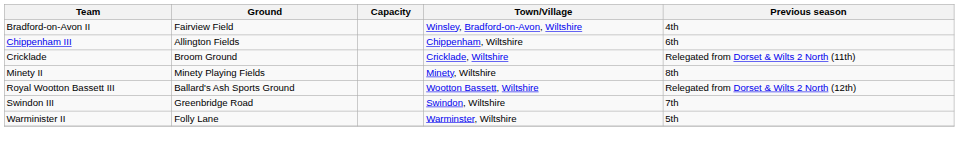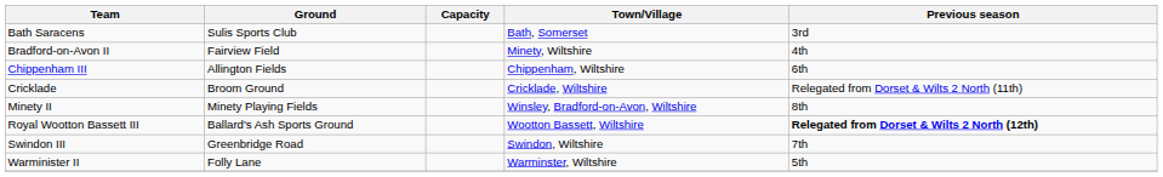 <table class="wikitable sortable" width=100%>
 <tr>
 <th>Team</th>
 <th>Ground</th>
 <th>Capacity</th>
 <th>Town/Village</th>
 <th>Previous season</th>
 </tr>
 <tr>
+<td>Bath Saracens</td>
+<td>Sulis Sports Club</td>
+<td></td>
+<td><a href='#'>Bath</a>, <a href='#'>Somerset</a></td>
+<td>3rd</td>
+</tr>
+<tr>
 <td>Bradford-on-Avon II</td>
 <td>Fairview Field</td>
 <td></td>
-<td><a href='#'>Winsley</a>, <a href='#'>Bradford-on-Avon</a>, <a href='#'>Wiltshire</a></td>
+<td><a href='#'>Minety</a>, Wiltshire</td>
 <td>4th</td>
 </tr>
 <tr>
 <td><a href='#'>Chippenham III</a></td>
 <td>Allington Fields</td>
 <td></td>
 <td><a href='#'>Chippenham</a>, Wiltshire</td>
 <td>6th</td>
 </tr>
 <tr>
 <td>Cricklade</td>
 <td>Broom Ground</td>
 <td></td>
 <td><a href='#'>Cricklade</a>, <a href='#'>Wiltshire</a></td>
 <td>Relegated from <a href='#'>Dorset & Wilts 2 North</a> (11th)</td>
 </tr>
 <tr>
 <td>Minety II</td>
 <td>Minety Playing Fields</td>
 <td></td>
-<td><a href='#'>Minety</a>, Wiltshire</td>
+<td><a href='#'>Winsley</a>, <a href='#'>Bradford-on-Avon</a>, <a href='#'>Wiltshire</a></td>
 <td>8th</td>
 </tr>
 <tr>
 <td>Royal Wootton Bassett III</td>
 <td>Ballard's Ash Sports Ground</td>
 <td></td>
 <td><a href='#'>Wootton Bassett</a>, <a href='#'>Wiltshire</a></td>
-<td>Relegated from <a href='#'>Dorset & Wilts 2 North</a> (12th)</td>
+<td><strong>Relegated from <a href='#'>Dorset & Wilts 2 North</a> (12th)</strong></td>
 </tr>
 <tr>
 <td>Swindon III</td>
 <td>Greenbridge Road</td>
 <td></td>
 <td><a href='#'>Swindon</a>, Wiltshire</td>
 <td>7th</td>
 </tr>
 <tr>
 <td>Warminister II</td>
 <td>Folly Lane</td>
 <td></td>
 <td><a href='#'>Warminster</a>, Wiltshire</td>
 <td>5th</td>
 </tr>
 <tr>
 </tr>
 </table>
